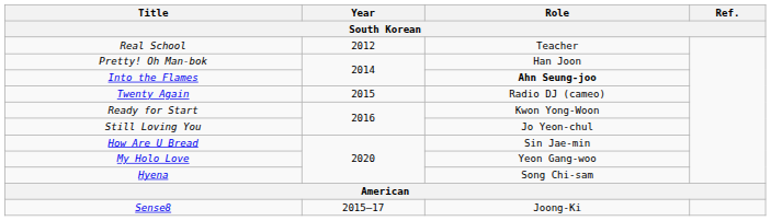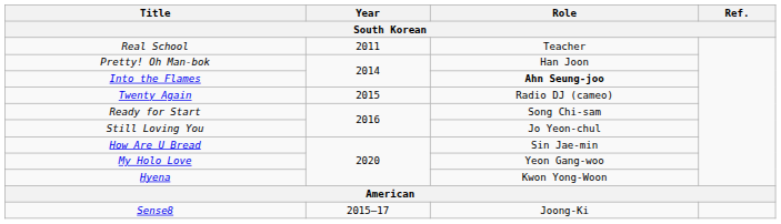 <table class="wikitable plainrowheaders" style="text-align:center; width:50%">
 <tr>
 <th>Title</th>
 <th>Year</th>
 <th>Role</th>
 <th>Ref.</th>
 </tr>
 <tr>
 <th colspan="5">South Korean</th>
 </tr>
 <tr>
 <td><em>Real School</em></td>
-<td>2012</td>
+<td>2011</td>
 <td>Teacher</td>
 <td rowspan="9"></td>
 </tr>
 <tr>
 <td><em>Pretty! Oh Man-bok</em></td>
 <td rowspan="2">2014</td>
 <td>Han Joon</td>
 </tr>
 <tr>
 <td><em><a href='#'>Into the Flames</a></em></td>
 <td><strong>Ahn Seung-joo</strong></td>
 </tr>
 <tr>
 <td><em><a href='#'>Twenty Again</a></em></td>
 <td>2015</td>
 <td>Radio DJ (cameo)</td>
 </tr>
 <tr>
 <td><em>Ready for Start</em></td>
 <td rowspan="2">2016</td>
-<td>Kwon Yong-Woon</td>
+<td>Song Chi-sam</td>
 </tr>
 <tr>
 <td><em>Still Loving You</em></td>
 <td>Jo Yeon-chul</td>
 </tr>
 <tr>
 <td><em><a href='#'>How Are U Bread</a></em></td>
 <td rowspan="3">2020</td>
 <td>Sin Jae-min</td>
 </tr>
 <tr>
 <td><em><a href='#'>My Holo Love</a></em></td>
 <td>Yeon Gang-woo</td>
 </tr>
 <tr>
 <td><em><a href='#'>Hyena</a></em></td>
-<td>Song Chi-sam</td>
+<td>Kwon Yong-Woon</td>
 </tr>
 <tr>
 <th colspan="5">American</th>
 </tr>
 <tr>
 <td><em><a href='#'>Sense8</a></em></td>
 <td>2015–17</td>
 <td>Joong-Ki</td>
 <td></td>
 </tr>
 </table>
